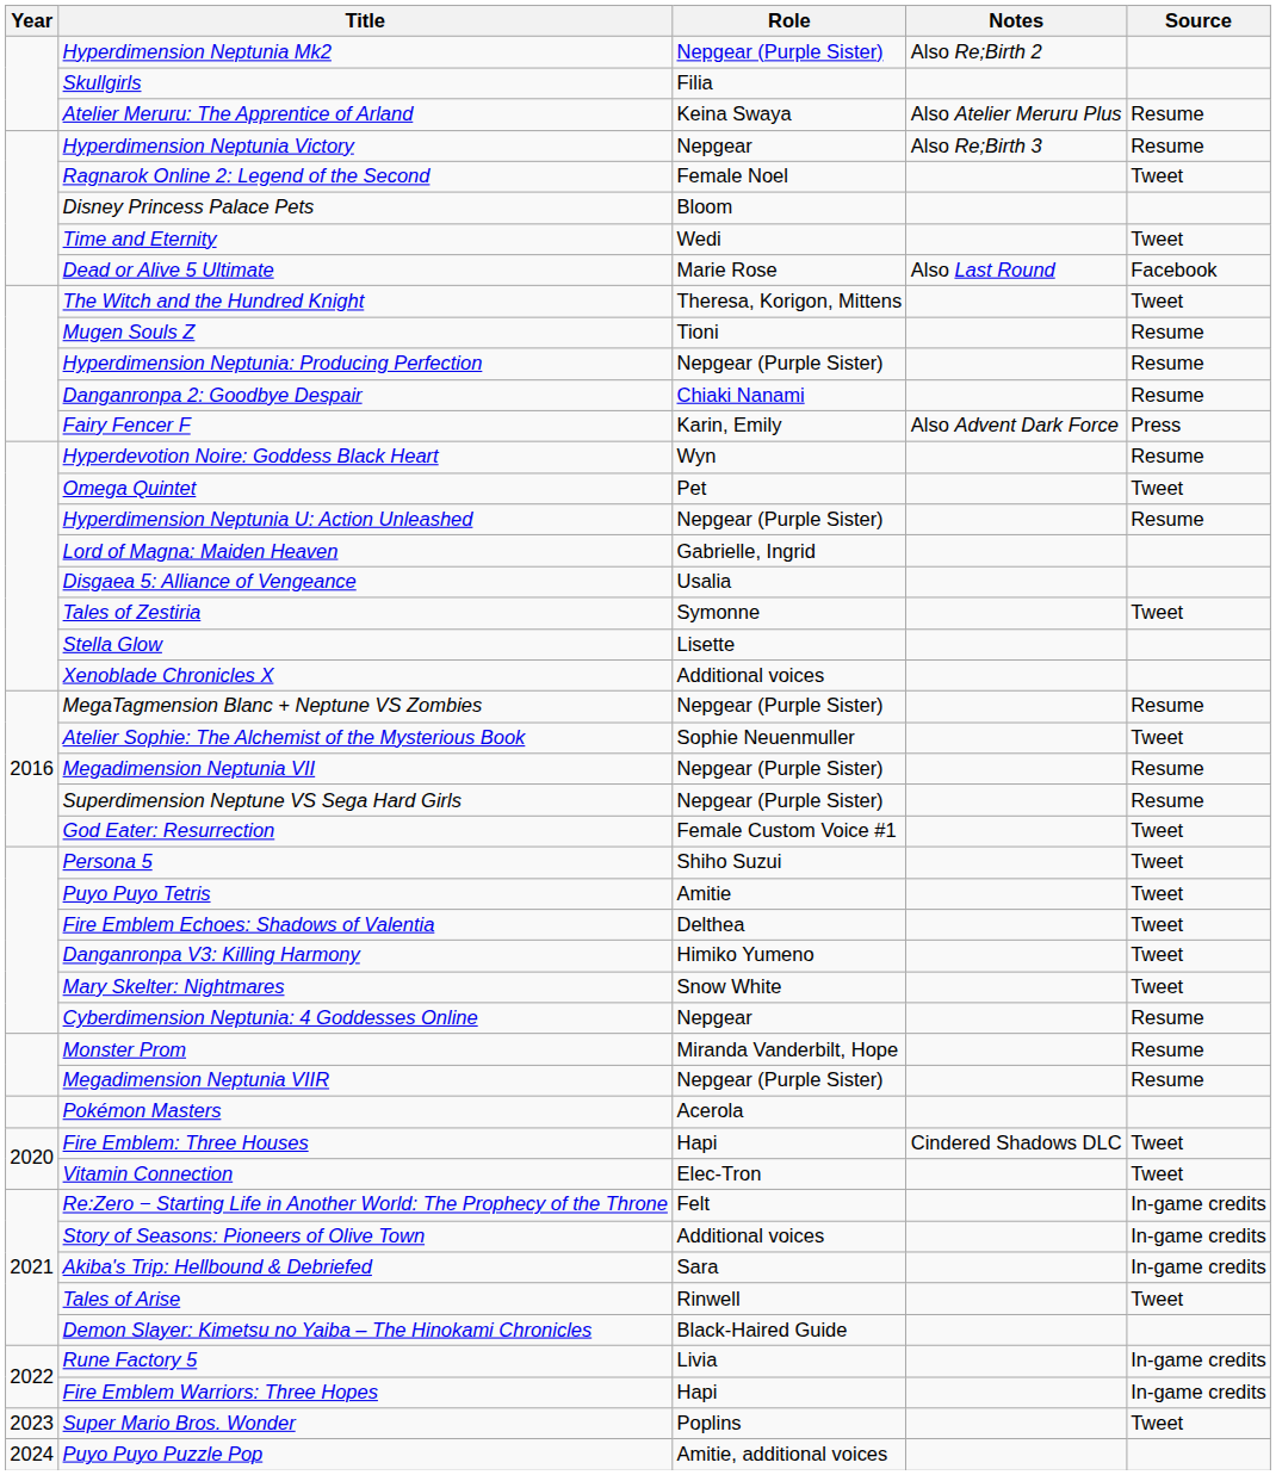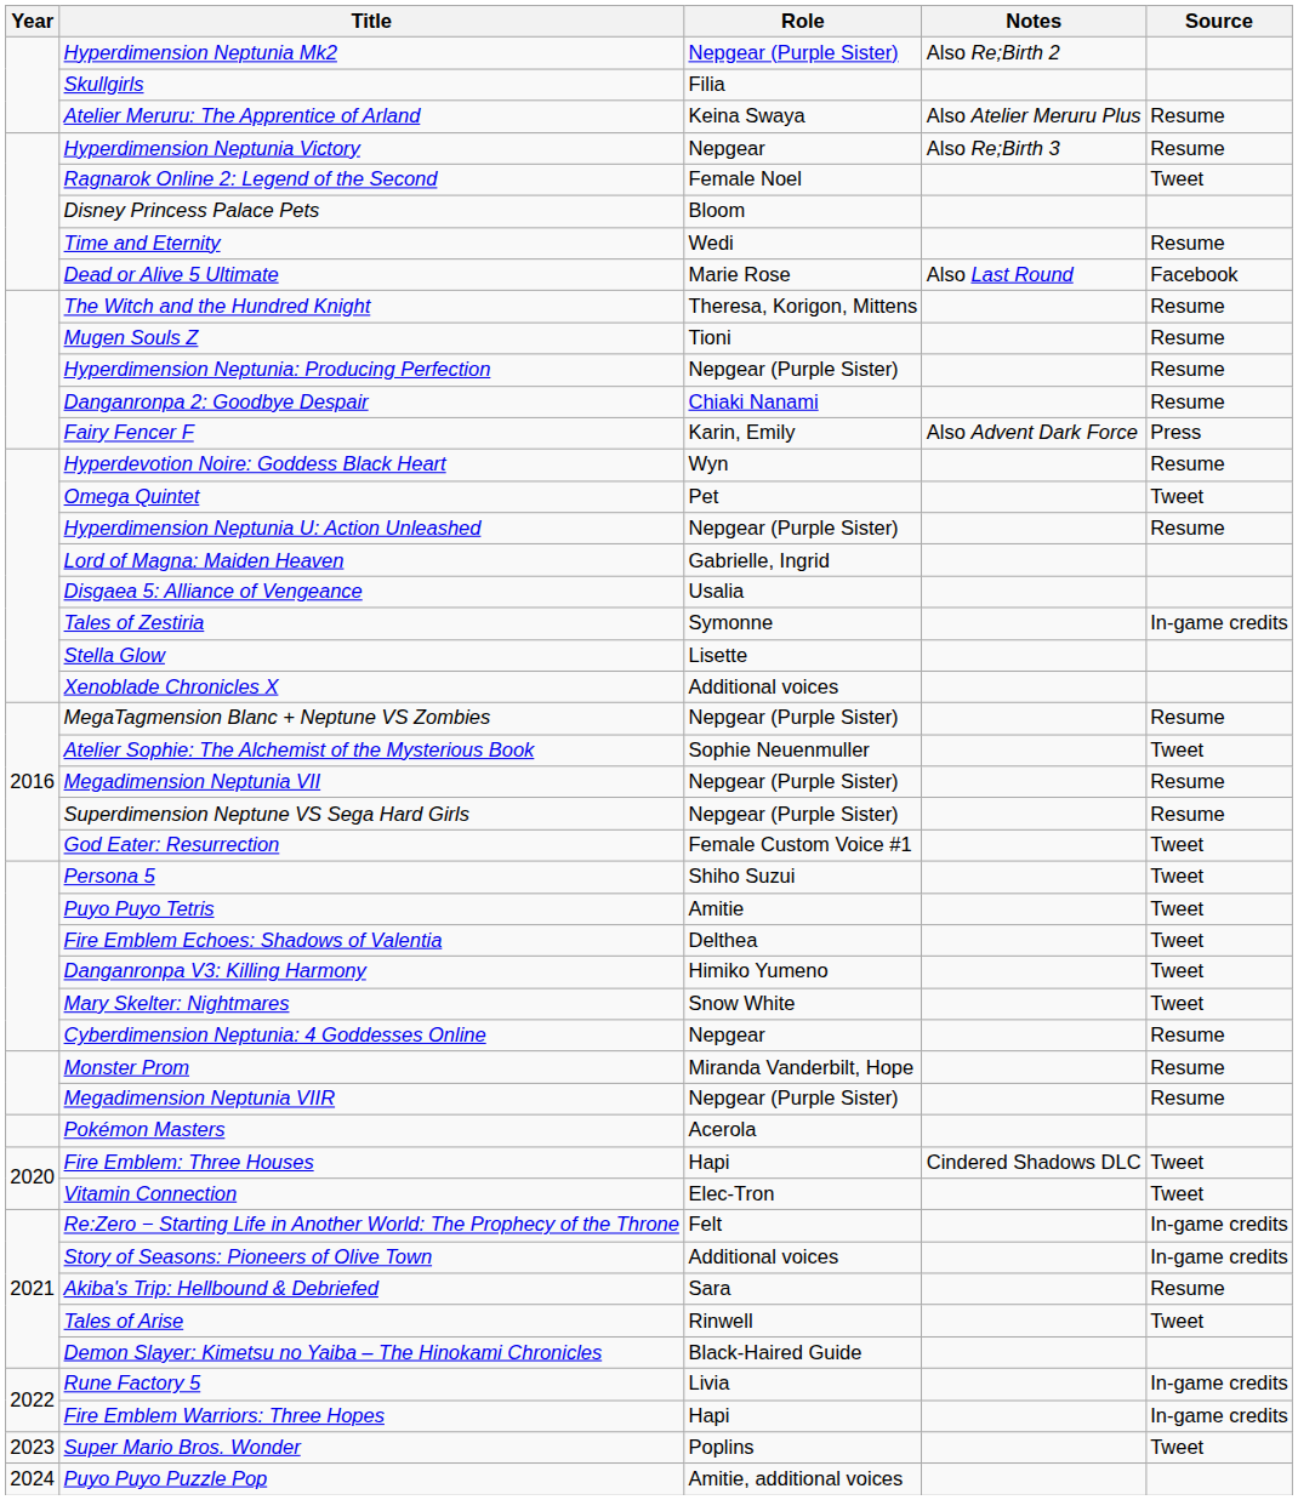 <table class="wikitable sortable plainrowheaders">
 <tr>
 <th>Year</th>
 <th>Title</th>
 <th>Role</th>
 <th class="unsortable">Notes</th>
 <th class="unsortable">Source</th>
 </tr>
 <tr>
 <td rowspan="3"></td>
 <td><em><a href='#'>Hyperdimension Neptunia Mk2</a></em></td>
 <td><a href='#'>Nepgear (Purple Sister)</a></td>
 <td>Also <em>Re;Birth 2</em></td>
 <td></td>
 </tr>
 <tr>
 <td><em><a href='#'>Skullgirls</a></em></td>
 <td>Filia</td>
 <td></td>
 <td></td>
 </tr>
 <tr>
 <td><em><a href='#'>Atelier Meruru: The Apprentice of Arland</a></em></td>
 <td>Keina Swaya</td>
 <td>Also <em>Atelier Meruru Plus</em></td>
 <td>Resume</td>
 </tr>
 <tr>
 <td rowspan="5"></td>
 <td><em><a href='#'>Hyperdimension Neptunia Victory</a></em></td>
 <td>Nepgear</td>
 <td>Also <em>Re;Birth 3</em></td>
 <td>Resume</td>
 </tr>
 <tr>
 <td><em><a href='#'>Ragnarok Online 2: Legend of the Second</a></em></td>
 <td>Female Noel</td>
 <td></td>
 <td>Tweet</td>
 </tr>
 <tr>
 <td><em>Disney Princess Palace Pets</em></td>
 <td>Bloom</td>
 <td></td>
 <td></td>
 </tr>
 <tr>
 <td><em><a href='#'>Time and Eternity</a></em></td>
 <td>Wedi</td>
 <td></td>
-<td>Tweet</td>
+<td>Resume</td>
 </tr>
 <tr>
 <td><em><a href='#'>Dead or Alive 5 Ultimate</a></em></td>
 <td>Marie Rose</td>
 <td>Also <em><a href='#'>Last Round</a></em></td>
 <td>Facebook</td>
 </tr>
 <tr>
 <td rowspan="5"></td>
 <td><em><a href='#'>The Witch and the Hundred Knight</a></em></td>
 <td>Theresa, Korigon, Mittens</td>
 <td></td>
-<td>Tweet</td>
+<td>Resume</td>
 </tr>
 <tr>
 <td><em><a href='#'>Mugen Souls Z</a></em></td>
 <td>Tioni</td>
 <td></td>
 <td>Resume</td>
 </tr>
 <tr>
 <td><em><a href='#'>Hyperdimension Neptunia: Producing Perfection</a></em></td>
 <td>Nepgear (Purple Sister)</td>
 <td></td>
 <td>Resume</td>
 </tr>
 <tr>
 <td><em><a href='#'>Danganronpa 2: Goodbye Despair</a></em></td>
 <td><a href='#'>Chiaki Nanami</a></td>
 <td></td>
 <td>Resume</td>
 </tr>
 <tr>
 <td><em><a href='#'>Fairy Fencer F</a></em></td>
 <td>Karin, Emily</td>
 <td>Also <em>Advent Dark Force</em></td>
 <td>Press</td>
 </tr>
 <tr>
 <td rowspan="8"></td>
 <td><em><a href='#'>Hyperdevotion Noire: Goddess Black Heart</a></em></td>
 <td>Wyn</td>
 <td></td>
 <td>Resume</td>
 </tr>
 <tr>
 <td><em><a href='#'>Omega Quintet</a></em></td>
 <td>Pet</td>
 <td></td>
 <td>Tweet</td>
 </tr>
 <tr>
 <td><em><a href='#'>Hyperdimension Neptunia U: Action Unleashed</a></em></td>
 <td>Nepgear (Purple Sister)</td>
 <td></td>
 <td>Resume</td>
 </tr>
 <tr>
 <td><em><a href='#'>Lord of Magna: Maiden Heaven</a></em></td>
 <td>Gabrielle, Ingrid</td>
 <td></td>
 <td></td>
 </tr>
 <tr>
 <td><em><a href='#'>Disgaea 5: Alliance of Vengeance</a></em></td>
 <td>Usalia</td>
 <td></td>
 <td></td>
 </tr>
 <tr>
 <td><em><a href='#'>Tales of Zestiria</a></em></td>
 <td>Symonne</td>
 <td></td>
-<td>Tweet</td>
+<td>In-game credits</td>
 </tr>
 <tr>
 <td><em><a href='#'>Stella Glow</a></em></td>
 <td>Lisette</td>
 <td></td>
 <td></td>
 </tr>
 <tr>
 <td><em><a href='#'>Xenoblade Chronicles X</a></em></td>
 <td>Additional voices</td>
 <td> </td>
 <td></td>
 </tr>
 <tr>
 <td rowspan="5">2016</td>
 <td><em>MegaTagmension Blanc + Neptune VS Zombies</em></td>
 <td>Nepgear (Purple Sister)</td>
 <td></td>
 <td>Resume</td>
 </tr>
 <tr>
 <td><em><a href='#'>Atelier Sophie: The Alchemist of the Mysterious Book</a></em></td>
 <td>Sophie Neuenmuller</td>
 <td></td>
 <td>Tweet</td>
 </tr>
 <tr>
 <td><em><a href='#'>Megadimension Neptunia VII</a></em></td>
 <td>Nepgear (Purple Sister)</td>
 <td></td>
 <td>Resume</td>
 </tr>
 <tr>
 <td><em>Superdimension Neptune VS Sega Hard Girls</em></td>
 <td>Nepgear (Purple Sister)</td>
 <td></td>
 <td>Resume</td>
 </tr>
 <tr>
 <td><em><a href='#'>God Eater: Resurrection</a></em></td>
 <td>Female Custom Voice #1</td>
 <td></td>
 <td>Tweet</td>
 </tr>
 <tr>
 <td rowspan="6"></td>
 <td><em><a href='#'>Persona 5</a></em></td>
 <td>Shiho Suzui</td>
 <td></td>
 <td>Tweet</td>
 </tr>
 <tr>
 <td><em><a href='#'>Puyo Puyo Tetris</a></em></td>
 <td>Amitie</td>
 <td></td>
 <td>Tweet</td>
 </tr>
 <tr>
 <td><em><a href='#'>Fire Emblem Echoes: Shadows of Valentia</a></em></td>
 <td>Delthea</td>
 <td></td>
 <td>Tweet</td>
 </tr>
 <tr>
 <td><em><a href='#'>Danganronpa V3: Killing Harmony</a></em></td>
 <td>Himiko Yumeno</td>
 <td></td>
 <td>Tweet</td>
 </tr>
 <tr>
 <td><em><a href='#'>Mary Skelter: Nightmares</a></em></td>
 <td>Snow White</td>
 <td></td>
 <td>Tweet</td>
 </tr>
 <tr>
 <td><em><a href='#'>Cyberdimension Neptunia: 4 Goddesses Online</a></em></td>
 <td>Nepgear</td>
 <td></td>
 <td>Resume</td>
 </tr>
 <tr>
 <td rowspan="2"></td>
 <td><em><a href='#'>Monster Prom</a></em></td>
 <td>Miranda Vanderbilt, Hope</td>
 <td></td>
 <td>Resume</td>
 </tr>
 <tr>
 <td><a href='#'><em>Megadimension Neptunia VIIR</em></a></td>
 <td>Nepgear (Purple Sister)</td>
 <td></td>
 <td>Resume</td>
 </tr>
 <tr>
 <td></td>
 <td><em><a href='#'>Pokémon Masters</a></em></td>
 <td>Acerola</td>
 <td></td>
 <td></td>
 </tr>
 <tr>
 <td rowspan="2">2020</td>
 <td><em><a href='#'>Fire Emblem: Three Houses</a></em></td>
 <td>Hapi</td>
 <td>Cindered Shadows DLC</td>
 <td>Tweet</td>
 </tr>
 <tr>
 <td><em><a href='#'>Vitamin Connection</a></em></td>
 <td>Elec-Tron</td>
 <td></td>
 <td>Tweet</td>
 </tr>
 <tr>
 <td rowspan="5">2021</td>
 <td><em><a href='#'>Re:Zero − Starting Life in Another World: The Prophecy of the Throne</a></em></td>
 <td>Felt</td>
 <td></td>
 <td>In-game credits</td>
 </tr>
 <tr>
 <td><em><a href='#'>Story of Seasons: Pioneers of Olive Town</a></em></td>
 <td>Additional voices</td>
 <td></td>
 <td>In-game credits</td>
 </tr>
 <tr>
 <td><em><a href='#'>Akiba's Trip: Hellbound & Debriefed</a></em></td>
 <td>Sara</td>
 <td></td>
-<td>In-game credits</td>
+<td>Resume</td>
 </tr>
 <tr>
 <td><em><a href='#'>Tales of Arise</a></em></td>
 <td>Rinwell</td>
 <td></td>
 <td>Tweet</td>
 </tr>
 <tr>
 <td><em><a href='#'>Demon Slayer: Kimetsu no Yaiba – The Hinokami Chronicles</a></em></td>
 <td>Black-Haired Guide</td>
 <td></td>
 <td></td>
 </tr>
 <tr>
 <td rowspan="2">2022</td>
 <td><em><a href='#'>Rune Factory 5</a></em></td>
 <td>Livia</td>
 <td></td>
 <td>In-game credits</td>
 </tr>
 <tr>
 <td><em><a href='#'>Fire Emblem Warriors: Three Hopes</a></em></td>
 <td>Hapi</td>
 <td></td>
 <td>In-game credits</td>
 </tr>
 <tr>
 <td>2023</td>
 <td><em><a href='#'>Super Mario Bros. Wonder</a></em></td>
 <td>Poplins</td>
 <td></td>
 <td>Tweet</td>
 </tr>
 <tr>
 <td>2024</td>
 <td><em><a href='#'>Puyo Puyo Puzzle Pop</a></em></td>
 <td>Amitie, additional voices</td>
 <td></td>
 <td></td>
 </tr>
 </table>
